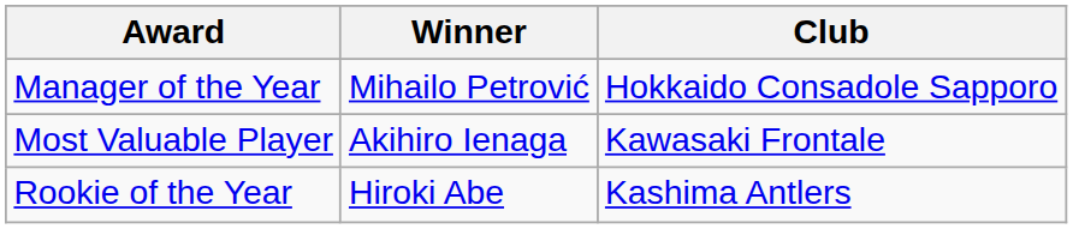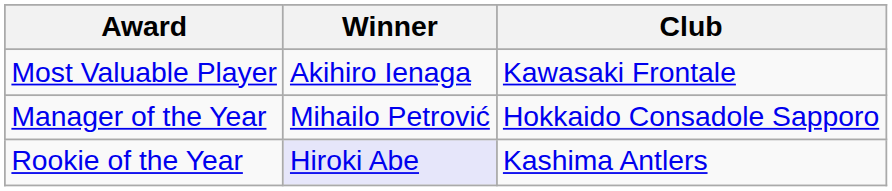 <table class="wikitable">
 <tr>
 <th>Award</th>
 <th>Winner</th>
 <th>Club</th>
 </tr>
 <tr>
+<td><a href='#'>Most Valuable Player</a></td>
+<td> <a href='#'>Akihiro Ienaga</a></td>
+<td><a href='#'>Kawasaki Frontale</a></td>
+</tr>
+<tr>
 <td><a href='#'>Manager of the Year</a></td>
 <td> <a href='#'>Mihailo Petrović</a></td>
 <td><a href='#'>Hokkaido Consadole Sapporo</a></td>
 </tr>
 <tr>
-<td><a href='#'>Most Valuable Player</a></td>
-<td> <a href='#'>Akihiro Ienaga</a></td>
-<td><a href='#'>Kawasaki Frontale</a></td>
-</tr>
-<tr>
 <td><a href='#'>Rookie of the Year</a></td>
-<td> <a href='#'>Hiroki Abe</a></td>
+<td style="background: lavender;"> <a href='#'>Hiroki Abe</a></td>
 <td><a href='#'>Kashima Antlers</a></td>
 </tr>
 </table>
